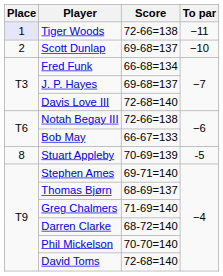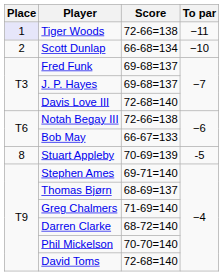 <table class="wikitable">
 <tr>
 <th>Place</th>
 <th>Player</th>
 <th>Score</th>
 <th>To par</th>
 </tr>
 <tr>
 <td align=center style="background: lavender;">1</td>
 <td> <a href='#'>Tiger Woods</a></td>
 <td align=center>72-66=138</td>
 <td align=center>−11</td>
 </tr>
 <tr>
 <td align=center>2</td>
 <td> <a href='#'>Scott Dunlap</a></td>
-<td align=center>69-68=137</td>
+<td align=center>66-68=134</td>
 <td align=center>−10</td>
 </tr>
 <tr>
 <td rowspan="3" align=center>T3</td>
 <td> <a href='#'>Fred Funk</a></td>
-<td align=center>66-68=134</td>
+<td align=center>69-68=137</td>
 <td rowspan="3" align=center>−7</td>
 </tr>
 <tr>
 <td> <a href='#'>J. P. Hayes</a></td>
 <td align=center>69-68=137</td>
 </tr>
 <tr>
 <td> <a href='#'>Davis Love III</a></td>
 <td align=center>72-68=140</td>
 </tr>
 <tr>
 <td rowspan="2" align=center>T6</td>
 <td> <a href='#'>Notah Begay III</a></td>
 <td align=center>72-66=138</td>
 <td rowspan="2" align=center>−6</td>
 </tr>
 <tr>
 <td> <a href='#'>Bob May</a></td>
 <td align=center>66-67=133</td>
 </tr>
 <tr>
 <td align=center>8</td>
 <td> <a href='#'>Stuart Appleby</a></td>
 <td align=center>70-69=139</td>
 <td align=center>-5</td>
 </tr>
 <tr>
 <td rowspan="6" align=center>T9</td>
 <td> <a href='#'>Stephen Ames</a></td>
 <td align=center>69-71=140</td>
 <td rowspan="6" align=center>−4</td>
 </tr>
 <tr>
 <td> <a href='#'>Thomas Bjørn</a></td>
 <td align=center>68-69=137</td>
 </tr>
 <tr>
 <td> <a href='#'>Greg Chalmers</a></td>
 <td align=center>71-69=140</td>
 </tr>
 <tr>
 <td> <a href='#'>Darren Clarke</a></td>
 <td align=center>68-72=140</td>
 </tr>
 <tr>
 <td> <a href='#'>Phil Mickelson</a></td>
 <td align=center>70-70=140</td>
 </tr>
 <tr>
 <td> <a href='#'>David Toms</a></td>
 <td align=center>72-68=140</td>
 </tr>
 </table>
